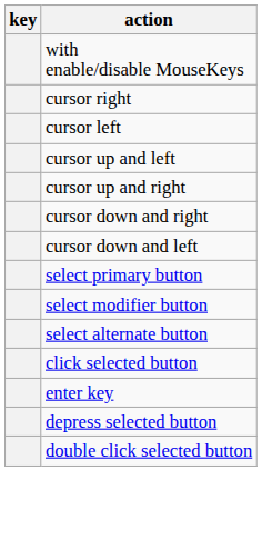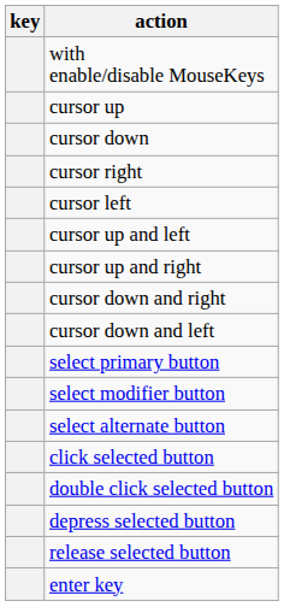 <table class="wikitable">
 <tr>
 <th>key</th>
 <th>action</th>
 </tr>
 <tr>
 <th></th>
 <td>with <br>enable/disable MouseKeys</td>
+</tr>
+<tr>
+<th></th>
+<td>cursor up</td>
+</tr>
+<tr>
+<th></th>
+<td>cursor down</td>
 </tr>
 <tr>
 <th></th>
 <td>cursor right</td>
 </tr>
 <tr>
 <th></th>
 <td>cursor left</td>
 </tr>
 <tr>
 <th></th>
 <td>cursor up and left</td>
 </tr>
 <tr>
 <th></th>
 <td>cursor up and right</td>
 </tr>
 <tr>
 <th></th>
 <td>cursor down and right</td>
 </tr>
 <tr>
 <th></th>
 <td>cursor down and left</td>
 </tr>
 <tr>
 <th></th>
 <td><a href='#'>select primary button</a></td>
 </tr>
 <tr>
 <th></th>
 <td><a href='#'>select modifier button</a></td>
 </tr>
 <tr>
 <th></th>
 <td><a href='#'>select alternate button</a></td>
 </tr>
 <tr>
 <th></th>
 <td><a href='#'>click selected button</a></td>
 </tr>
 <tr>
 <th></th>
-<td><a href='#'>enter key</a></td>
+<td><a href='#'>double click selected button</a></td>
 </tr>
 <tr>
 <th></th>
 <td><a href='#'>depress selected button</a></td>
 </tr>
 <tr>
 <th></th>
-<td><a href='#'>double click selected button</a></td>
+<td><a href='#'>release selected button</a></td>
+</tr>
+<tr>
+<th></th>
+<td><a href='#'>enter key</a></td>
 </tr>
 </table>
